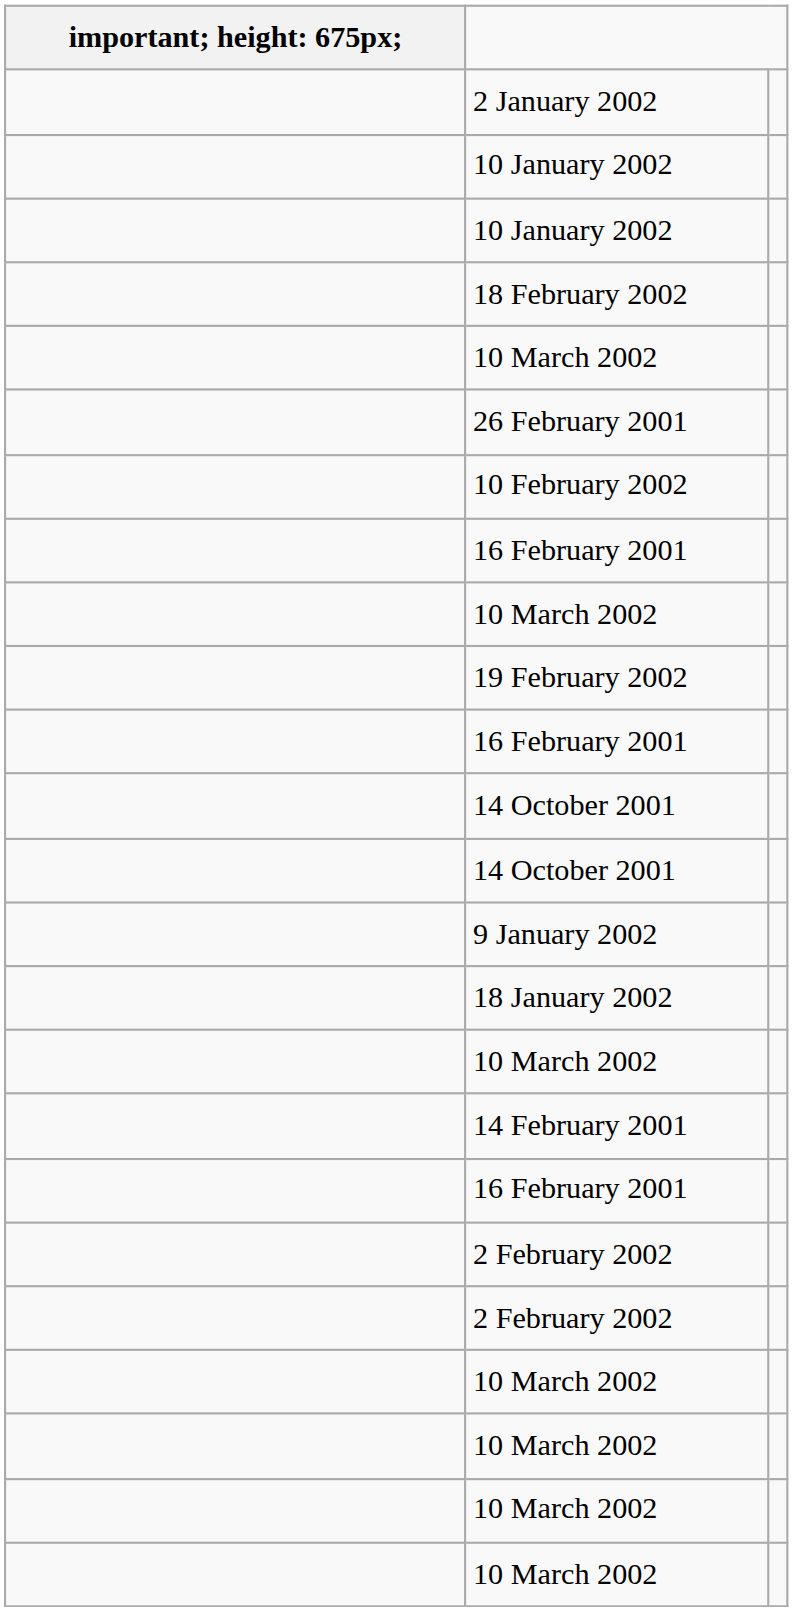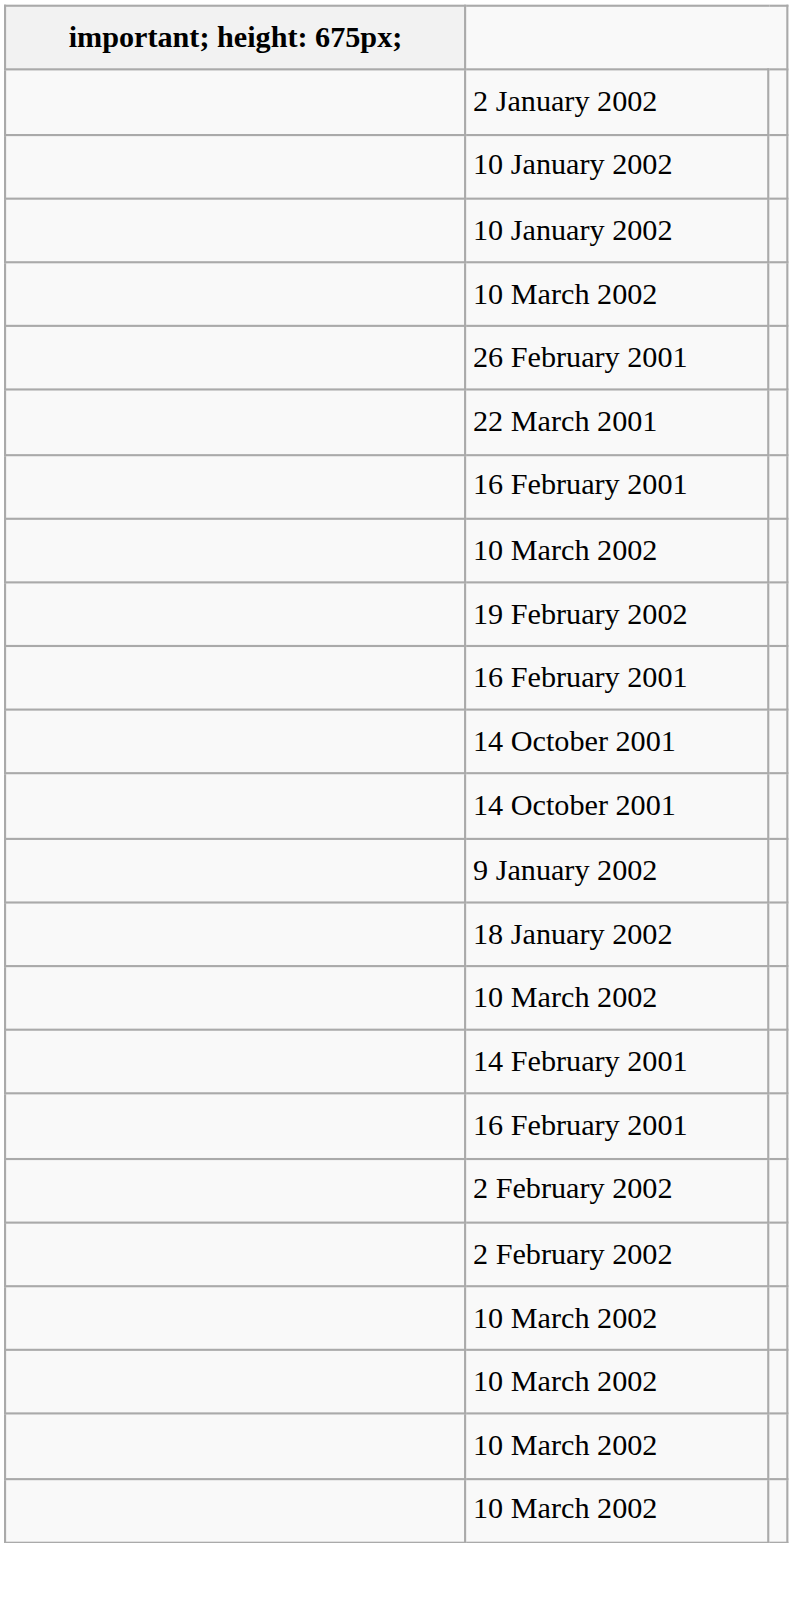 <table class="wikitable" style="font-size: 89%; float: left; width: 26em; margin-right: 1em; line-height: 1.65em">
 <tr>
 <th>important; height: 675px;</th>
 </tr>
 <tr>
 <td></td>
 <td>2 January 2002</td>
 <td></td>
 </tr>
 <tr>
 <td></td>
 <td>10 January 2002</td>
 <td></td>
 </tr>
 <tr>
 <td></td>
 <td>10 January 2002</td>
 <td></td>
 </tr>
 <tr>
 <td></td>
-<td>18 February 2002</td>
-<td></td>
-</tr>
-<tr>
-<td></td>
 <td>10 March 2002</td>
 <td></td>
 </tr>
 <tr>
 <td></td>
 <td>26 February 2001</td>
 <td></td>
 </tr>
 <tr>
 <td></td>
-<td>10 February 2002</td>
+<td>22 March 2001</td>
 <td></td>
 </tr>
 <tr>
 <td></td>
 <td>16 February 2001</td>
 <td></td>
 </tr>
 <tr>
 <td></td>
 <td>10 March 2002</td>
 <td></td>
 </tr>
 <tr>
 <td></td>
 <td>19 February 2002</td>
 <td></td>
 </tr>
 <tr>
 <td></td>
 <td>16 February 2001</td>
 <td></td>
 </tr>
 <tr>
 <td></td>
 <td>14 October 2001</td>
 <td></td>
 </tr>
 <tr>
 <td></td>
 <td>14 October 2001</td>
 <td></td>
 </tr>
 <tr>
 <td></td>
 <td>9 January 2002</td>
 <td></td>
 </tr>
 <tr>
 <td></td>
 <td>18 January 2002</td>
 <td></td>
 </tr>
 <tr>
 <td></td>
 <td>10 March 2002</td>
 <td></td>
 </tr>
 <tr>
 <td></td>
 <td>14 February 2001</td>
 <td></td>
 </tr>
 <tr>
 <td></td>
 <td>16 February 2001</td>
 <td></td>
 </tr>
 <tr>
 <td></td>
 <td>2 February 2002</td>
 <td></td>
 </tr>
 <tr>
 <td></td>
 <td>2 February 2002</td>
 <td></td>
 </tr>
 <tr>
 <td></td>
 <td>10 March 2002</td>
 <td></td>
 </tr>
 <tr>
 <td></td>
 <td>10 March 2002</td>
 <td></td>
 </tr>
 <tr>
 <td></td>
 <td>10 March 2002</td>
 <td></td>
 </tr>
 <tr>
 <td></td>
 <td>10 March 2002</td>
 <td></td>
 </tr>
 </table>
